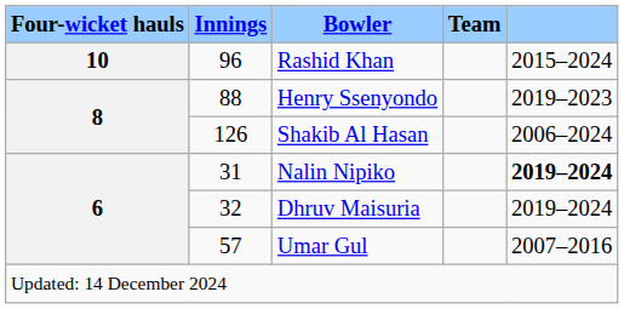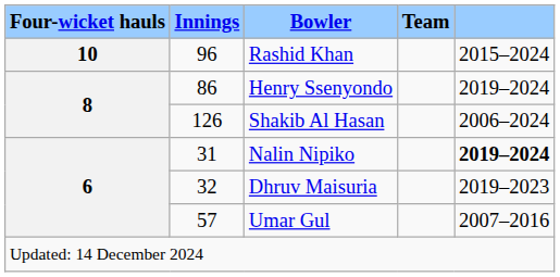 <table class="wikitable sortable defaultleft" style="font-size: 95%">
 <tr>
 <th scope="col" style="background-color:#9cf;">Four-<a href='#'>wicket</a> hauls</th>
 <th scope="col" style="background-color:#9cf;"><a href='#'>Innings</a></th>
 <th scope="col" style="background-color:#9cf;"><a href='#'>Bowler</a></th>
 <th scope="col" style="background-color:#9cf;">Team</th>
 <th scope="col" style="background-color:#9cf;"></th>
 </tr>
 <tr>
 <th scope="row">10</th>
 <td style="text-align:center;">96</td>
 <td><a href='#'>Rashid Khan</a></td>
 <td></td>
 <td>2015–2024</td>
 </tr>
 <tr>
 <th scope="row" rowspan=2>8</th>
-<td style="text-align:center;">88</td>
+<td style="text-align:center;">86</td>
 <td><a href='#'>Henry Ssenyondo</a></td>
 <td></td>
-<td>2019–2023</td>
+<td>2019–2024</td>
 </tr>
 <tr>
 <td style="text-align:center;">126</td>
 <td><a href='#'>Shakib Al Hasan</a></td>
 <td></td>
 <td>2006–2024</td>
 </tr>
 <tr>
 <th scope="row" rowspan=3>6</th>
 <td style="text-align:center;">31</td>
 <td><a href='#'>Nalin Nipiko</a></td>
 <td></td>
 <td><strong>2019–2024</strong></td>
 </tr>
 <tr>
 <td style="text-align:center;">32</td>
 <td><a href='#'>Dhruv Maisuria</a></td>
 <td></td>
-<td>2019–2024</td>
+<td>2019–2023</td>
 </tr>
 <tr>
 <td style="text-align:center;">57</td>
 <td><a href='#'>Umar Gul</a></td>
 <td></td>
 <td>2007–2016</td>
 </tr>
 <tr class="sortbottom">
 <td scope="row" colspan=5><small>Updated: 14 December 2024</small></td>
 </tr>
 </table>
